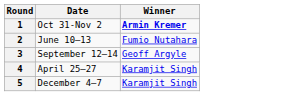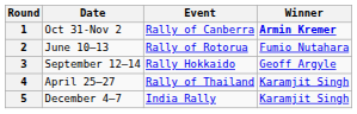 <table class="wikitable" style="font-size: 95%">
 <tr>
 <th>Round</th>
 <th>Date</th>
+<th>Event</th>
 <th>Winner</th>
 </tr>
 <tr>
 <th>1</th>
 <td>Oct 31-Nov 2</td>
+<td> <a href='#'>Rally of Canberra</a></td>
 <td><strong> <a href='#'>Armin Kremer</a></strong></td>
 </tr>
 <tr>
 <th>2</th>
 <td>June 10–13</td>
+<td> <a href='#'>Rally of Rotorua</a></td>
 <td> <a href='#'>Fumio Nutahara</a></td>
 </tr>
 <tr>
 <th>3</th>
 <td>September 12–14</td>
+<td> <a href='#'>Rally Hokkaido</a></td>
 <td> <a href='#'>Geoff Argyle</a></td>
 </tr>
 <tr>
 <th>4</th>
 <td>April 25–27</td>
+<td> <a href='#'>Rally of Thailand</a></td>
 <td> <a href='#'>Karamjit Singh</a></td>
 </tr>
 <tr>
 <th>5</th>
 <td>December 4–7</td>
+<td> <a href='#'>India Rally</a></td>
 <td> <a href='#'>Karamjit Singh</a></td>
 </tr>
 </table>
